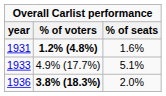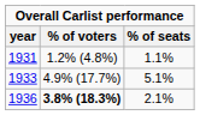 <table class=wikitable style="text-align:center; font-size:13px; float:left; margin:5px">
 <tr style="font-size: small;">
 <td colspan="12" style="text-align:center;"><strong>Overall Carlist performance</strong></td>
 </tr>
 <tr>
 <th>year</th>
 <th>% of voters</th>
 <th>% of seats</th>
 </tr>
 <tr>
 <td><a href='#'>1931</a></td>
-<td><strong>1.2% (4.8%)</strong></td>
-<td>1.6%</td>
+<td>1.2% (4.8%)</td>
+<td>1.1%</td>
 </tr>
 <tr>
 <td><a href='#'>1933</a></td>
 <td>4.9% (17.7%)</td>
 <td>5.1%</td>
 </tr>
 <tr>
 <td><a href='#'>1936</a></td>
 <td><strong>3.8% (18.3%)</strong></td>
-<td>2.0%</td>
+<td>2.1%</td>
 </tr>
 </table>
